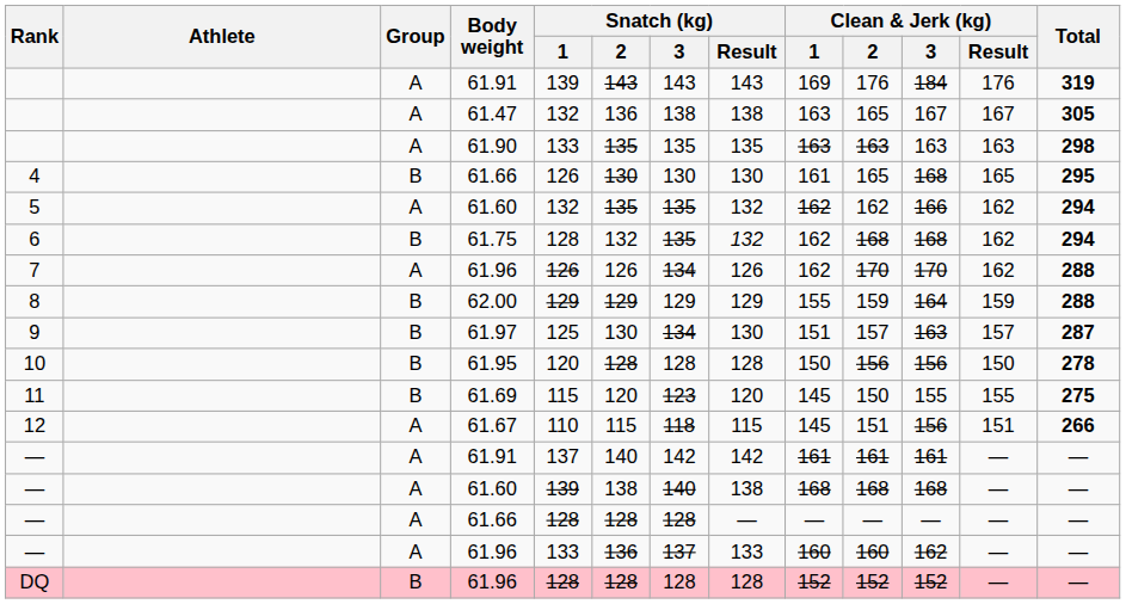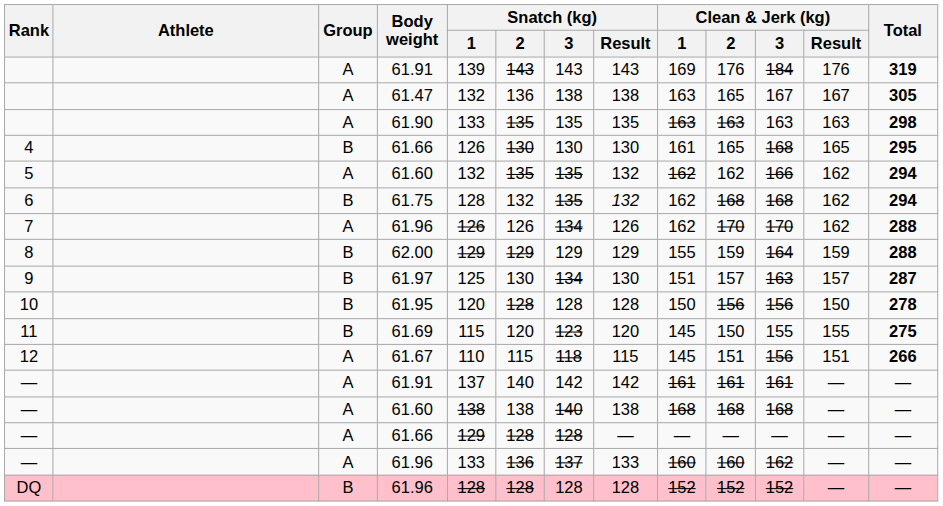 <table class = "wikitable" style="text-align:center;">
 <tr>
 <th rowspan=2 width=40>Rank</th>
 <th rowspan=2 width=250>Athlete</th>
 <th rowspan=2 width=50>Group</th>
 <th rowspan=2 width=60>Body weight</th>
 <th colspan=4>Snatch (kg)</th>
 <th colspan=4>Clean & Jerk (kg)</th>
 <th rowspan=2 width=60>Total</th>
 </tr>
 <tr>
 <th width=40>1</th>
 <th width=40>2</th>
 <th width=40>3</th>
 <th width=55>Result</th>
 <th width=40>1</th>
 <th width=40>2</th>
 <th width=40>3</th>
 <th width=55>Result</th>
 </tr>
 <tr>
 <td></td>
 <td align=left></td>
 <td>A</td>
 <td>61.91</td>
 <td>139</td>
 <td><s>143</s></td>
 <td>143</td>
 <td>143</td>
 <td>169</td>
 <td>176</td>
 <td><s>184</s></td>
 <td>176</td>
 <td><strong>319</strong></td>
 </tr>
 <tr>
 <td></td>
 <td align=left></td>
 <td>A</td>
 <td>61.47</td>
 <td>132</td>
 <td>136</td>
 <td>138</td>
 <td>138</td>
 <td>163</td>
 <td>165</td>
 <td>167</td>
 <td>167</td>
 <td><strong>305</strong></td>
 </tr>
 <tr>
 <td></td>
 <td align=left></td>
 <td>A</td>
 <td>61.90</td>
 <td>133</td>
 <td><s>135</s></td>
 <td>135</td>
 <td>135</td>
 <td><s>163</s></td>
 <td><s>163</s></td>
 <td>163</td>
 <td>163</td>
 <td><strong>298</strong></td>
 </tr>
 <tr>
 <td>4</td>
 <td align=left></td>
 <td>B</td>
 <td>61.66</td>
 <td>126</td>
 <td><s>130</s></td>
 <td>130</td>
 <td>130</td>
 <td>161</td>
 <td>165</td>
 <td><s>168</s></td>
 <td>165</td>
 <td><strong>295</strong></td>
 </tr>
 <tr>
 <td>5</td>
 <td align=left></td>
 <td>A</td>
 <td>61.60</td>
 <td>132</td>
 <td><s>135</s></td>
 <td><s>135</s></td>
 <td>132</td>
 <td><s>162</s></td>
 <td>162</td>
 <td><s>166</s></td>
 <td>162</td>
 <td><strong>294</strong></td>
 </tr>
 <tr>
 <td>6</td>
 <td align=left></td>
 <td>B</td>
 <td>61.75</td>
 <td>128</td>
 <td>132</td>
 <td><s>135</s></td>
 <td><em>132</em></td>
 <td>162</td>
 <td><s>168</s></td>
 <td><s>168</s></td>
 <td>162</td>
 <td><strong>294</strong></td>
 </tr>
 <tr>
 <td>7</td>
 <td align=left></td>
 <td>A</td>
 <td>61.96</td>
 <td><s>126</s></td>
 <td>126</td>
 <td><s>134</s></td>
 <td>126</td>
 <td>162</td>
 <td><s>170</s></td>
 <td><s>170</s></td>
 <td>162</td>
 <td><strong>288</strong></td>
 </tr>
 <tr>
 <td>8</td>
 <td align=left></td>
 <td>B</td>
 <td>62.00</td>
 <td><s>129</s></td>
 <td><s>129</s></td>
 <td>129</td>
 <td>129</td>
 <td>155</td>
 <td>159</td>
 <td><s>164</s></td>
 <td>159</td>
 <td><strong>288</strong></td>
 </tr>
 <tr>
 <td>9</td>
 <td align=left></td>
 <td>B</td>
 <td>61.97</td>
 <td>125</td>
 <td>130</td>
 <td><s>134</s></td>
 <td>130</td>
 <td>151</td>
 <td>157</td>
 <td><s>163</s></td>
 <td>157</td>
 <td><strong>287</strong></td>
 </tr>
 <tr>
 <td>10</td>
 <td align=left></td>
 <td>B</td>
 <td>61.95</td>
 <td>120</td>
 <td><s>128</s></td>
 <td>128</td>
 <td>128</td>
 <td>150</td>
 <td><s>156</s></td>
 <td><s>156</s></td>
 <td>150</td>
 <td><strong>278</strong></td>
 </tr>
 <tr>
 <td>11</td>
 <td align=left></td>
 <td>B</td>
 <td>61.69</td>
 <td>115</td>
 <td>120</td>
 <td><s>123</s></td>
 <td>120</td>
 <td>145</td>
 <td>150</td>
 <td>155</td>
 <td>155</td>
 <td><strong>275</strong></td>
 </tr>
 <tr>
 <td>12</td>
 <td align=left></td>
 <td>A</td>
 <td>61.67</td>
 <td>110</td>
 <td>115</td>
 <td><s>118</s></td>
 <td>115</td>
 <td>145</td>
 <td>151</td>
 <td><s>156</s></td>
 <td>151</td>
 <td><strong>266</strong></td>
 </tr>
 <tr>
 <td>—</td>
 <td align=left></td>
 <td>A</td>
 <td>61.91</td>
 <td>137</td>
 <td>140</td>
 <td>142</td>
 <td>142</td>
 <td><s>161</s></td>
 <td><s>161</s></td>
 <td><s>161</s></td>
 <td>—</td>
 <td>—</td>
 </tr>
 <tr>
 <td>—</td>
 <td align=left></td>
 <td>A</td>
 <td>61.60</td>
-<td><s>139</s></td>
+<td><s>138</s></td>
 <td>138</td>
 <td><s>140</s></td>
 <td>138</td>
 <td><s>168</s></td>
 <td><s>168</s></td>
 <td><s>168</s></td>
 <td>—</td>
 <td>—</td>
 </tr>
 <tr>
 <td>—</td>
 <td align=left></td>
 <td>A</td>
 <td>61.66</td>
-<td><s>128</s></td>
+<td><s>129</s></td>
 <td><s>128</s></td>
 <td><s>128</s></td>
 <td>—</td>
 <td>—</td>
 <td>—</td>
 <td>—</td>
 <td>—</td>
 <td>—</td>
 </tr>
 <tr>
 <td>—</td>
 <td align=left></td>
 <td>A</td>
 <td>61.96</td>
 <td>133</td>
 <td><s>136</s></td>
 <td><s>137</s></td>
 <td>133</td>
 <td><s>160</s></td>
 <td><s>160</s></td>
 <td><s>162</s></td>
 <td>—</td>
 <td>—</td>
 </tr>
 <tr bgcolor=pink>
 <td>DQ</td>
 <td align=left></td>
 <td>B</td>
 <td>61.96</td>
 <td><s>128</s></td>
 <td><s>128</s></td>
 <td>128</td>
 <td>128</td>
 <td><s>152</s></td>
 <td><s>152</s></td>
 <td><s>152</s></td>
 <td>—</td>
 <td>—</td>
 </tr>
 </table>
